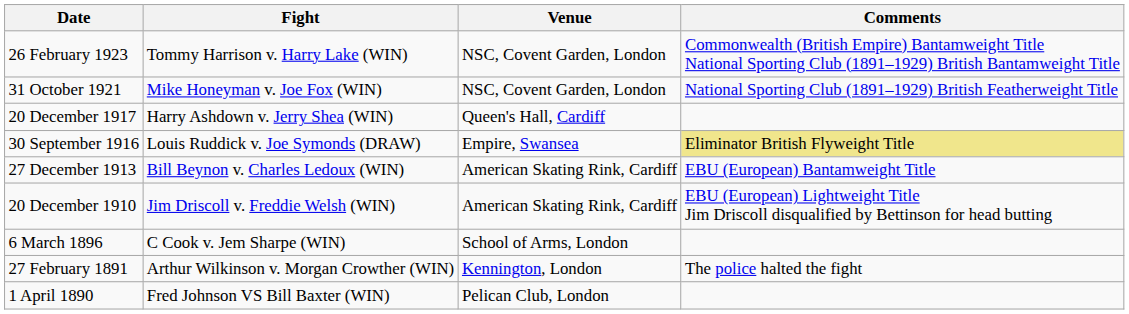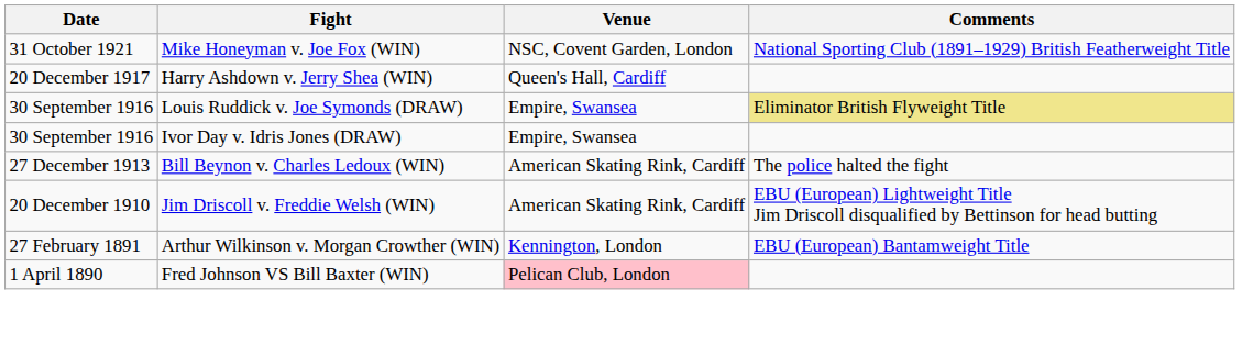 <table class="wikitable sortable mw-collapsible">
 <tr>
 <th>Date</th>
 <th>Fight</th>
 <th>Venue</th>
 <th>Comments</th>
-</tr>
-<tr>
-<td>26 February 1923</td>
-<td>Tommy Harrison v. <a href='#'>Harry Lake</a> (WIN)</td>
-<td>NSC, Covent Garden, London</td>
-<td><a href='#'>Commonwealth (British Empire) Bantamweight Title</a><br><a href='#'>National Sporting Club (1891–1929) British Bantamweight Title</a></td>
 </tr>
 <tr>
 <td>31 October 1921</td>
 <td><a href='#'>Mike Honeyman</a> v. <a href='#'>Joe Fox</a> (WIN)</td>
 <td>NSC, Covent Garden, London</td>
 <td><a href='#'>National Sporting Club (1891–1929) British Featherweight Title</a></td>
 </tr>
 <tr>
 <td>20 December 1917</td>
 <td>Harry Ashdown v. <a href='#'>Jerry Shea</a> (WIN)</td>
 <td>Queen's Hall, <a href='#'>Cardiff</a></td>
 <td></td>
 </tr>
 <tr>
 <td>30 September 1916</td>
 <td>Louis Ruddick v. <a href='#'>Joe Symonds</a> (DRAW)</td>
 <td>Empire, <a href='#'>Swansea</a></td>
 <td style="background: khaki;">Eliminator British Flyweight Title</td>
 </tr>
 <tr>
+<td>30 September 1916</td>
+<td>Ivor  Day v. Idris Jones (DRAW)</td>
+<td>Empire, Swansea</td>
+<td></td>
+</tr>
+<tr>
 <td>27 December 1913</td>
 <td><a href='#'>Bill Beynon</a> v. <a href='#'>Charles Ledoux</a> (WIN)</td>
 <td>American Skating Rink, Cardiff</td>
-<td><a href='#'>EBU (European) Bantamweight Title</a></td>
+<td>The <a href='#'>police</a> halted the fight</td>
 </tr>
 <tr>
 <td>20 December 1910</td>
 <td><a href='#'>Jim Driscoll</a> v. <a href='#'>Freddie Welsh</a> (WIN)</td>
 <td>American Skating Rink, Cardiff</td>
 <td><a href='#'>EBU (European) Lightweight Title</a><br>Jim Driscoll disqualified by Bettinson for head butting</td>
 </tr>
 <tr>
-<td>6 March 1896</td>
-<td>C Cook v. Jem Sharpe (WIN)</td>
-<td>School of Arms, London</td>
-<td></td>
-</tr>
-<tr>
 <td>27 February 1891</td>
 <td>Arthur Wilkinson v. Morgan Crowther (WIN)</td>
 <td><a href='#'>Kennington</a>, London</td>
-<td>The <a href='#'>police</a> halted the fight</td>
+<td><a href='#'>EBU (European) Bantamweight Title</a></td>
 </tr>
 <tr>
 <td>1 April 1890</td>
 <td>Fred Johnson VS Bill Baxter (WIN)</td>
-<td>Pelican Club, London</td>
+<td style="background: pink;">Pelican Club, London</td>
 <td></td>
 </tr>
 </table>
